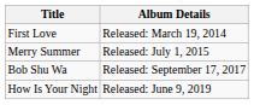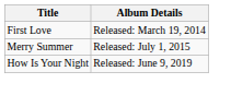 <table class="wikitable">
 <tr>
 <th>Title</th>
 <th>Album Details</th>
 </tr>
 <tr>
 <td>First Love</td>
 <td>Released: March 19, 2014<br></td>
 </tr>
 <tr>
 <td>Merry Summer</td>
 <td>Released: July 1, 2015<br></td>
 </tr>
 <tr>
-<td>Bob Shu Wa</td>
-<td>Released: September 17, 2017<br></td>
-</tr>
-<tr>
 <td>How Is Your Night</td>
 <td>Released: June 9, 2019<br></td>
 </tr>
 </table>
